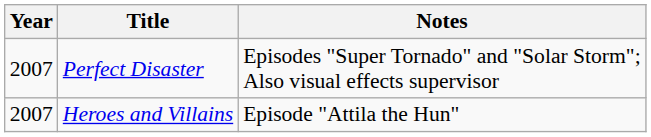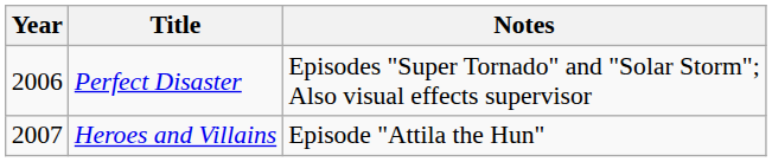 <table class="wikitable">
 <tr>
 <th>Year</th>
 <th>Title</th>
 <th>Notes</th>
 </tr>
 <tr>
-<td>2007</td>
+<td>2006</td>
 <td><em><a href='#'>Perfect Disaster</a></em></td>
 <td>Episodes "Super Tornado" and "Solar Storm";<br>Also visual effects supervisor</td>
 </tr>
 <tr>
 <td>2007</td>
 <td><em><a href='#'>Heroes and Villains</a></em></td>
 <td>Episode "Attila the Hun"</td>
 </tr>
 </table>
